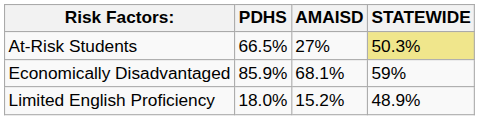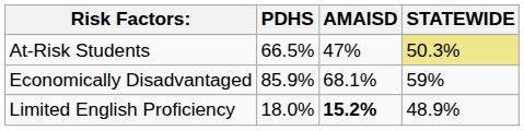 <table class="wikitable">
 <tr>
 <th>Risk Factors:</th>
 <th>PDHS</th>
 <th>AMAISD</th>
 <th>STATEWIDE</th>
 </tr>
 <tr>
 <td>At-Risk Students</td>
 <td>66.5%</td>
-<td>27%</td>
+<td>47%</td>
 <td style="background: khaki;">50.3%</td>
 </tr>
 <tr>
 <td>Economically Disadvantaged</td>
 <td>85.9%</td>
 <td>68.1%</td>
 <td>59%</td>
 </tr>
 <tr>
 <td>Limited English Proficiency</td>
 <td>18.0%</td>
-<td>15.2%</td>
+<td><strong>15.2%</strong></td>
 <td>48.9%</td>
 </tr>
 </table>
